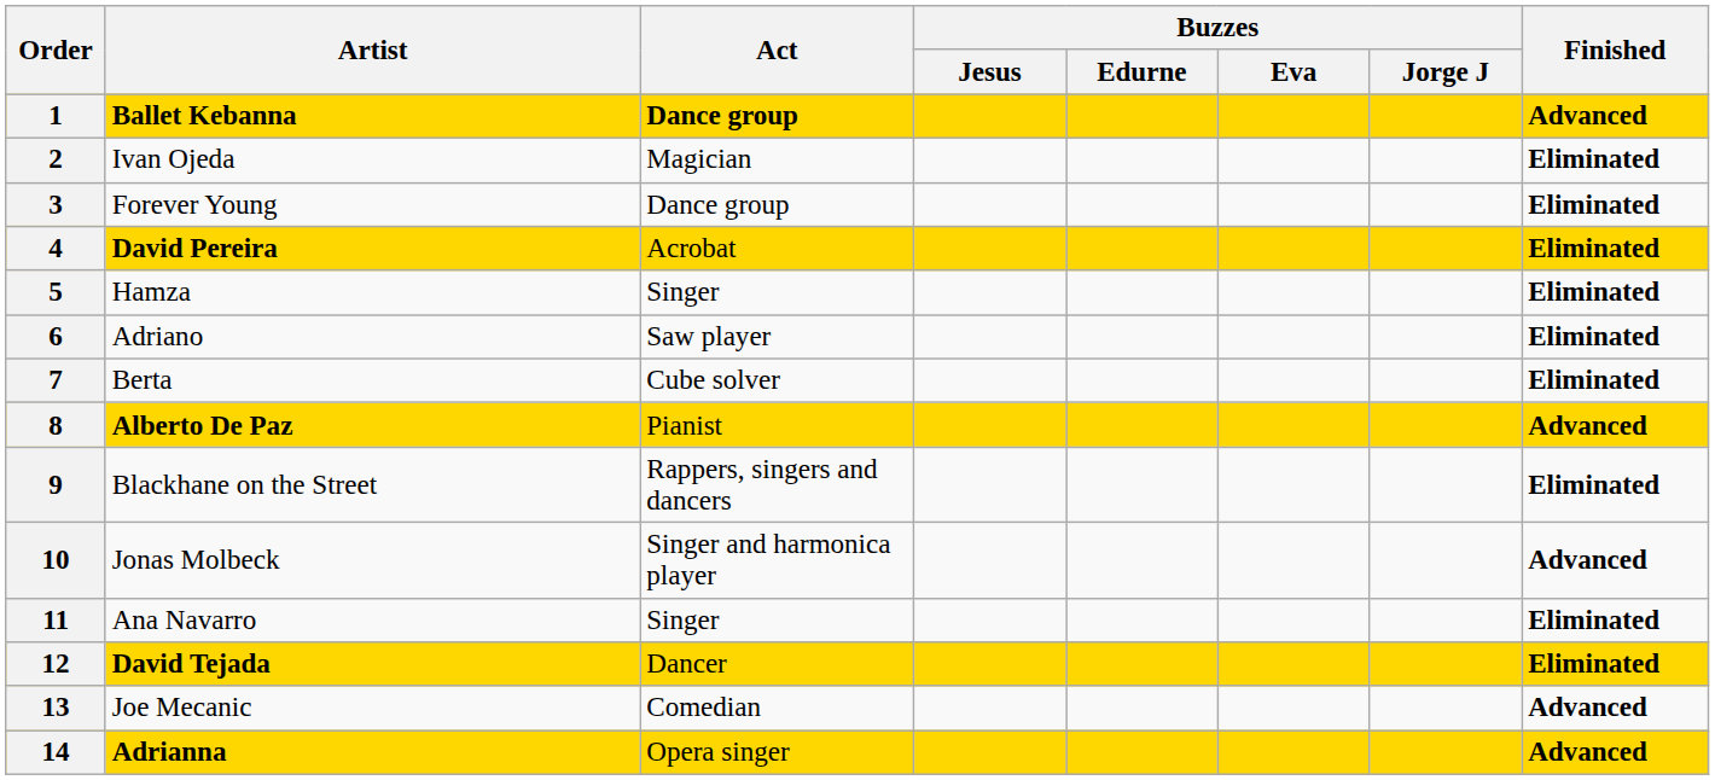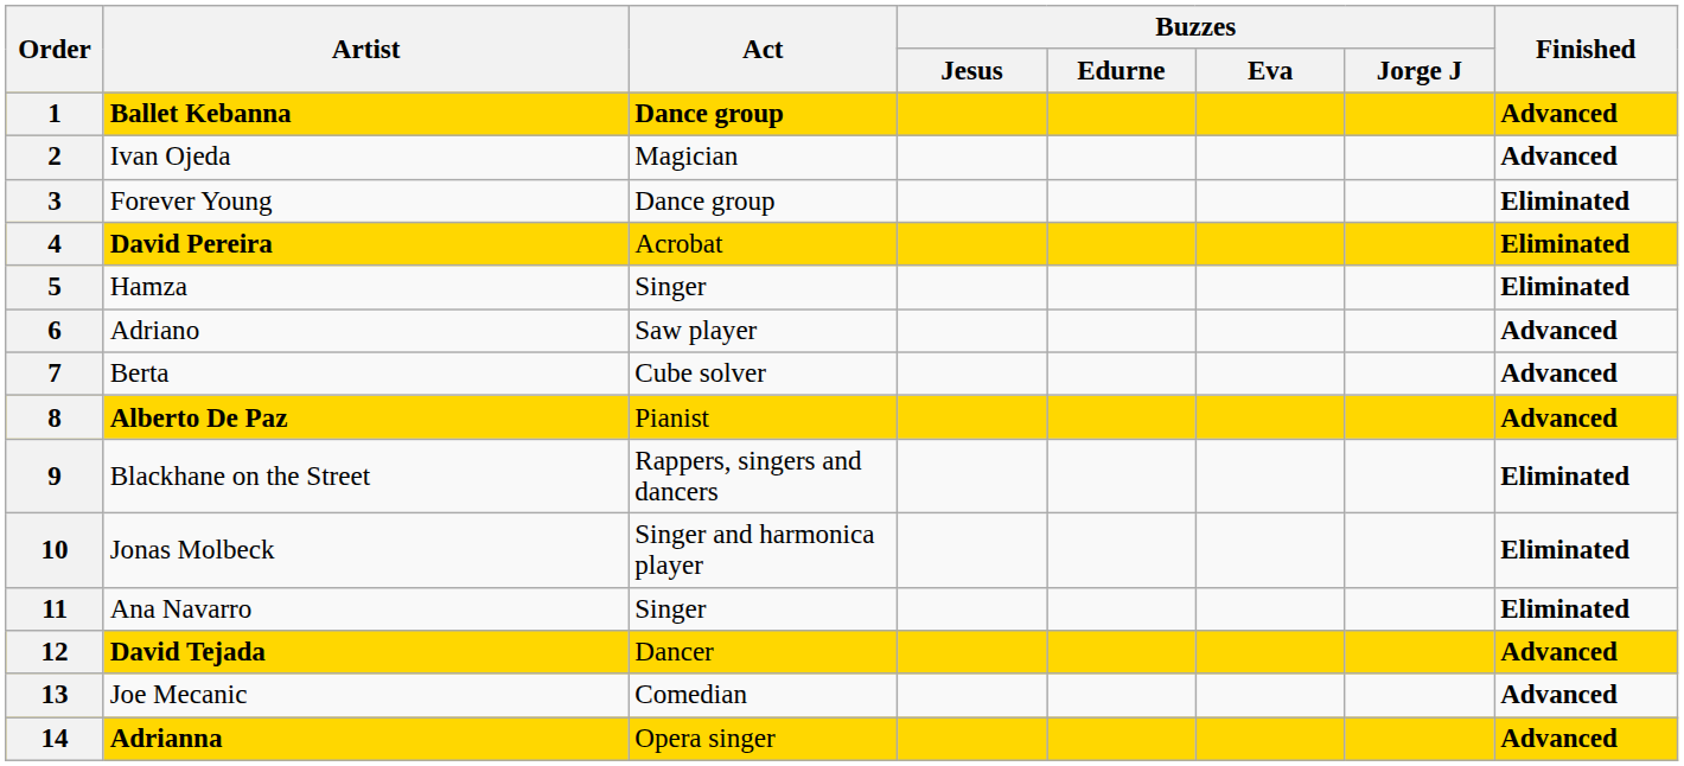 <table class="wikitable">
 <tr>
 <th rowspan=2 width="50">Order</th>
 <th rowspan=2 width="300">Artist</th>
 <th rowspan=2 width="150">Act</th>
 <th colspan=4 width="240">Buzzes</th>
 <th rowspan=2 width="100">Finished</th>
 </tr>
 <tr>
 <th width="80">Jesus</th>
 <th width="80">Edurne</th>
 <th width="80">Eva</th>
 <th width="80">Jorge J</th>
 </tr>
 <tr style="background:gold;">
 <th>1</th>
 <td><strong>Ballet Kebanna</strong></td>
 <td><strong>Dance group</strong></td>
 <td></td>
 <td></td>
 <td></td>
 <td></td>
 <td><strong>Advanced</strong></td>
 </tr>
 <tr>
 <th>2</th>
 <td>Ivan Ojeda</td>
 <td>Magician</td>
 <td></td>
 <td></td>
 <td></td>
 <td></td>
-<td><strong>Eliminated</strong></td>
+<td><strong>Advanced</strong></td>
 </tr>
 <tr>
 <th>3</th>
 <td>Forever Young</td>
 <td>Dance group</td>
 <td></td>
 <td></td>
 <td></td>
 <td></td>
 <td><strong>Eliminated</strong></td>
 </tr>
 <tr style="background:gold;">
 <th>4</th>
 <td><strong>David Pereira</strong></td>
 <td>Acrobat</td>
 <td></td>
 <td></td>
 <td></td>
 <td></td>
 <td><strong>Eliminated</strong></td>
 </tr>
 <tr>
 <th>5</th>
 <td>Hamza</td>
 <td>Singer</td>
 <td></td>
 <td></td>
 <td></td>
 <td></td>
 <td><strong>Eliminated</strong></td>
 </tr>
 <tr>
 <th>6</th>
 <td>Adriano</td>
 <td>Saw player</td>
 <td></td>
 <td></td>
 <td></td>
 <td></td>
-<td><strong>Eliminated</strong></td>
+<td><strong>Advanced</strong></td>
 </tr>
 <tr>
 <th>7</th>
 <td>Berta</td>
 <td>Cube solver</td>
 <td></td>
 <td></td>
 <td></td>
 <td></td>
-<td><strong>Eliminated</strong></td>
+<td><strong>Advanced</strong></td>
 </tr>
 <tr style="background:gold;">
 <th>8</th>
 <td><strong>Alberto De Paz</strong></td>
 <td>Pianist</td>
 <td></td>
 <td></td>
 <td></td>
 <td style="text-align:center;"></td>
 <td><strong>Advanced</strong></td>
 </tr>
 <tr>
 <th>9</th>
 <td>Blackhane on the Street</td>
 <td>Rappers, singers and dancers</td>
 <td style="text-align:center;"></td>
 <td></td>
 <td></td>
 <td></td>
 <td><strong>Eliminated</strong></td>
 </tr>
 <tr>
 <th>10</th>
 <td>Jonas Molbeck</td>
 <td>Singer and harmonica player</td>
 <td style="text-align:center;"></td>
 <td style="text-align:center;"></td>
 <td style="text-align:center;"></td>
 <td></td>
-<td><strong>Advanced</strong></td>
+<td><strong>Eliminated</strong></td>
 </tr>
 <tr>
 <th>11</th>
 <td>Ana Navarro</td>
 <td>Singer</td>
 <td></td>
 <td></td>
 <td></td>
 <td></td>
 <td><strong>Eliminated</strong></td>
 </tr>
 <tr style="background:gold;">
 <th>12</th>
 <td><strong>David Tejada</strong></td>
 <td>Dancer</td>
 <td></td>
 <td></td>
 <td></td>
 <td></td>
-<td><strong>Eliminated</strong></td>
+<td><strong>Advanced</strong></td>
 </tr>
 <tr>
 <th>13</th>
 <td>Joe Mecanic</td>
 <td>Comedian</td>
 <td></td>
 <td></td>
 <td></td>
 <td></td>
 <td><strong>Advanced</strong></td>
 </tr>
 <tr style="background:gold;">
 <th>14</th>
 <td><strong>Adrianna</strong></td>
 <td>Opera singer</td>
 <td></td>
 <td></td>
 <td></td>
 <td></td>
 <td><strong>Advanced</strong></td>
 </tr>
 </table>
